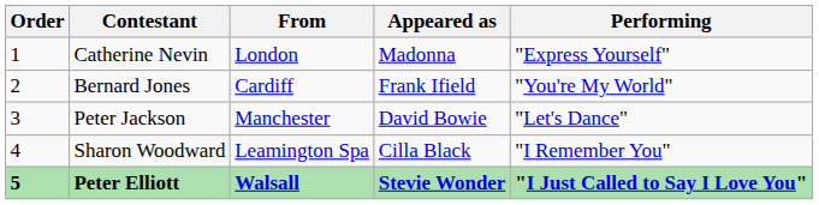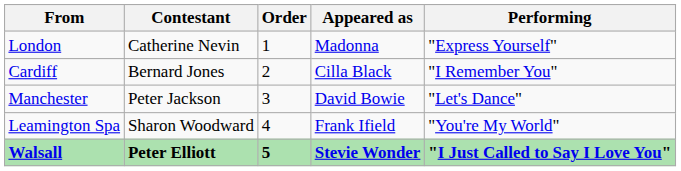 <table class="wikitable">
 <tr>
+<th>From</th>
+<th>Contestant</th>
 <th>Order</th>
-<th>Contestant</th>
-<th>From</th>
 <th>Appeared as</th>
 <th>Performing</th>
 </tr>
 <tr>
+<td><a href='#'>London</a></td>
+<td>Catherine Nevin</td>
 <td>1</td>
-<td>Catherine Nevin</td>
-<td><a href='#'>London</a></td>
 <td><a href='#'>Madonna</a></td>
 <td>"<a href='#'>Express Yourself</a>"</td>
 </tr>
 <tr>
+<td><a href='#'>Cardiff</a></td>
+<td>Bernard Jones</td>
 <td>2</td>
-<td>Bernard Jones</td>
-<td><a href='#'>Cardiff</a></td>
-<td><a href='#'>Frank Ifield</a></td>
-<td>"<a href='#'>You're My World</a>"</td>
+<td><a href='#'>Cilla Black</a></td>
+<td>"<a href='#'>I Remember You</a>"</td>
 </tr>
 <tr>
+<td><a href='#'>Manchester</a></td>
+<td>Peter Jackson</td>
 <td>3</td>
-<td>Peter Jackson</td>
-<td><a href='#'>Manchester</a></td>
 <td><a href='#'>David Bowie</a></td>
 <td>"<a href='#'>Let's Dance</a>"</td>
 </tr>
 <tr>
+<td><a href='#'>Leamington Spa</a></td>
+<td>Sharon Woodward</td>
 <td>4</td>
-<td>Sharon Woodward</td>
-<td><a href='#'>Leamington Spa</a></td>
-<td><a href='#'>Cilla Black</a></td>
-<td>"<a href='#'>I Remember You</a>"</td>
+<td><a href='#'>Frank Ifield</a></td>
+<td>"<a href='#'>You're My World</a>"</td>
 </tr>
 <tr style="background:#ACE1AF;">
+<td><strong><a href='#'>Walsall</a></strong></td>
+<td><strong>Peter Elliott</strong></td>
 <td><strong>5</strong></td>
-<td><strong>Peter Elliott</strong></td>
-<td><strong><a href='#'>Walsall</a></strong></td>
 <td><strong><a href='#'>Stevie Wonder</a></strong></td>
 <td><strong>"<a href='#'>I Just Called to Say I Love You</a>"</strong></td>
 </tr>
 </table>
